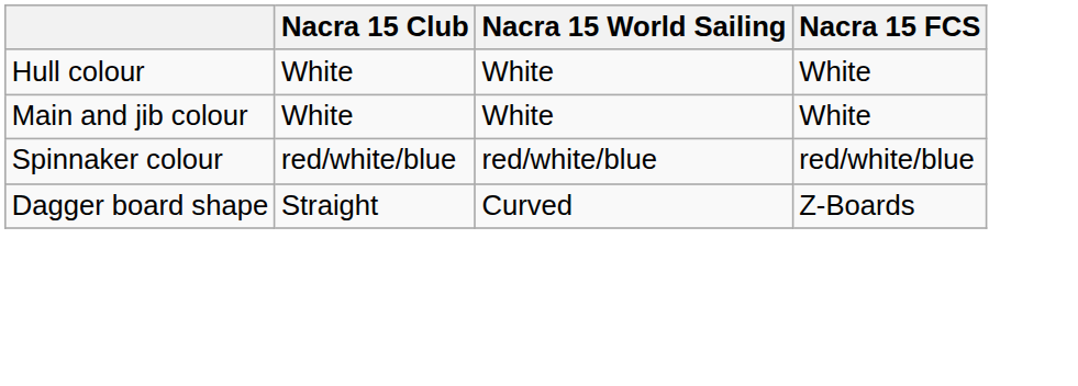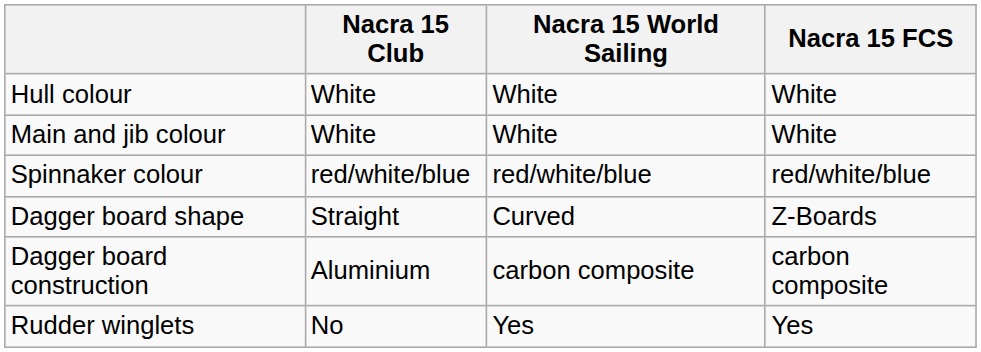 <table class="wikitable">
 <tr>
 <th></th>
 <th>Nacra 15 Club</th>
 <th>Nacra 15 World Sailing</th>
 <th>Nacra 15 FCS</th>
 </tr>
 <tr>
 <td>Hull colour</td>
 <td>White</td>
 <td>White</td>
 <td>White</td>
 </tr>
 <tr>
 <td>Main and jib colour</td>
 <td>White</td>
 <td>White</td>
 <td>White</td>
 </tr>
 <tr>
 <td>Spinnaker colour</td>
 <td>red/white/blue</td>
 <td>red/white/blue</td>
 <td>red/white/blue</td>
 </tr>
 <tr>
 <td>Dagger board shape</td>
 <td>Straight</td>
 <td>Curved</td>
 <td>Z-Boards</td>
 </tr>
+<tr>
+<td>Dagger board construction</td>
+<td>Aluminium</td>
+<td>carbon composite</td>
+<td>carbon composite</td>
+</tr>
+<tr>
+<td>Rudder winglets</td>
+<td>No</td>
+<td>Yes</td>
+<td>Yes</td>
+</tr>
 </table>
